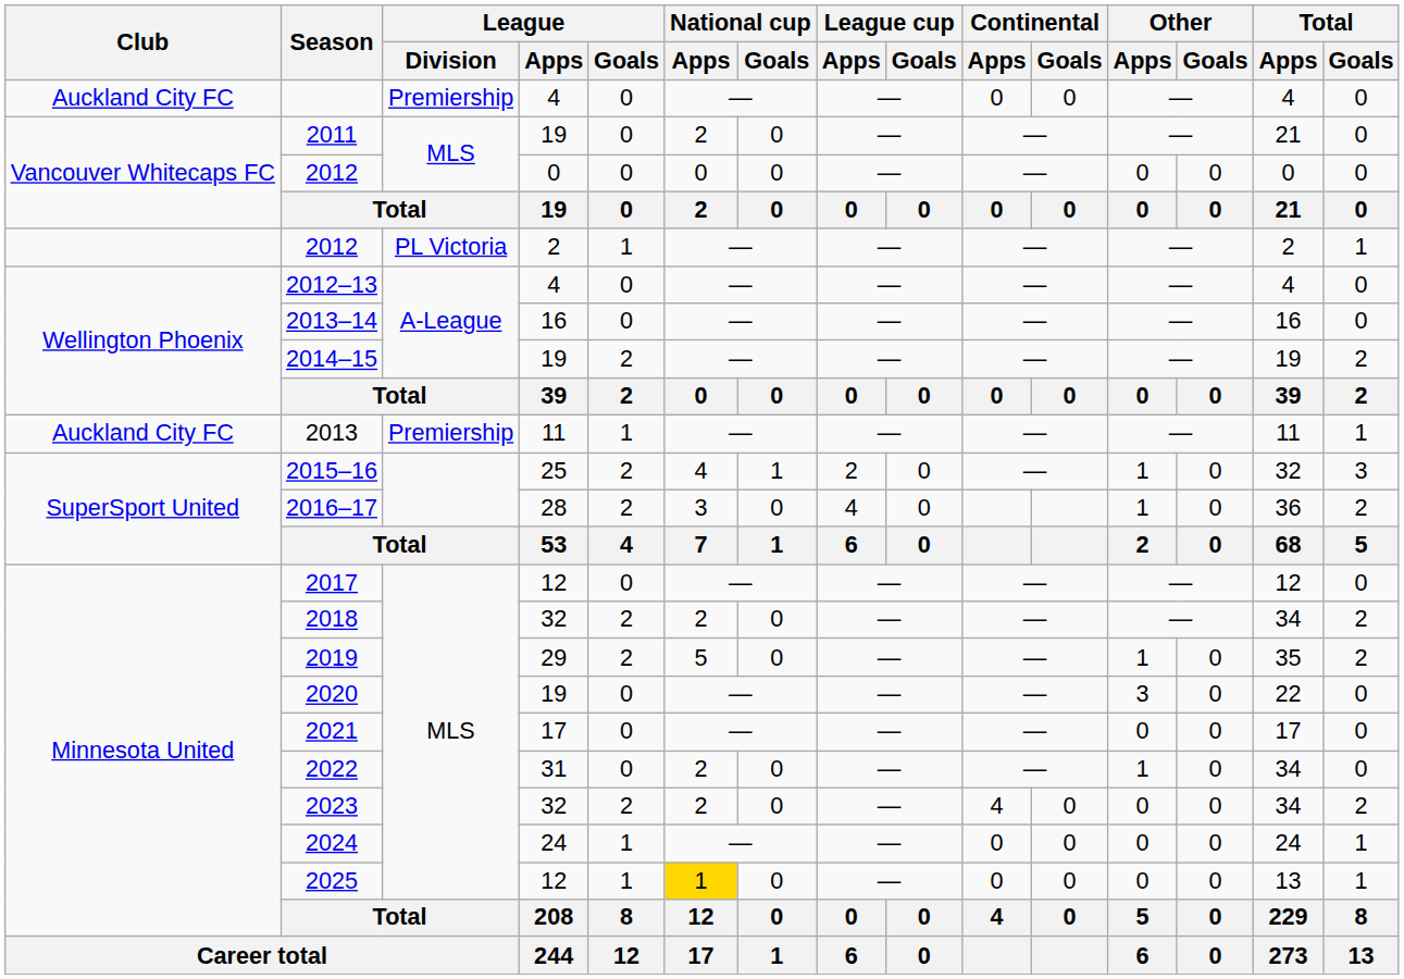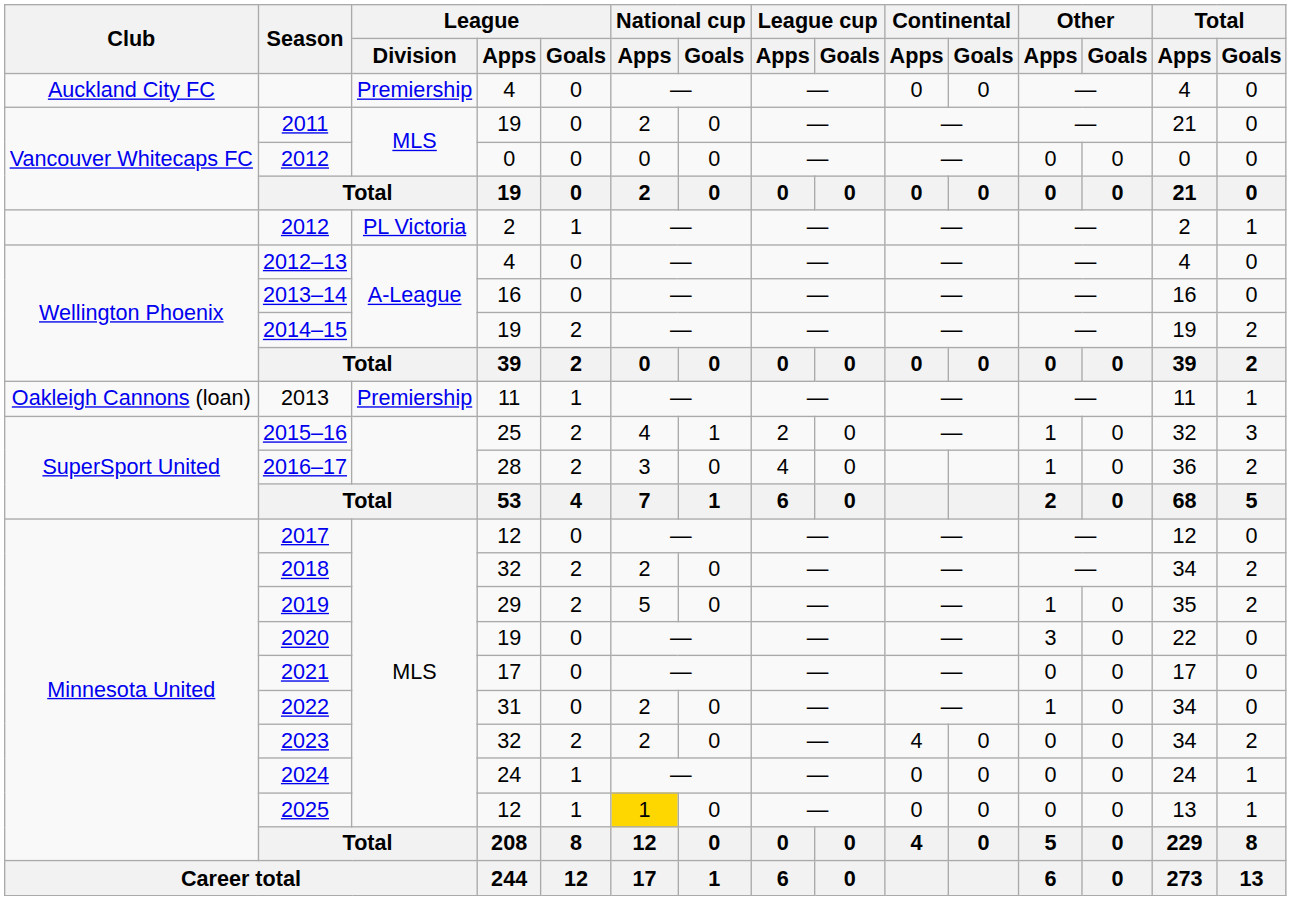 <table class="wikitable" style="text-align:center">
 <tr>
 <th rowspan="2">Club</th>
 <th rowspan="2">Season</th>
 <th colspan="3">League</th>
 <th colspan="2">National cup</th>
 <th colspan="2">League cup</th>
 <th colspan="2">Continental</th>
 <th colspan="2">Other</th>
 <th colspan="2">Total</th>
 </tr>
 <tr>
 <th>Division</th>
 <th>Apps</th>
 <th>Goals</th>
 <th>Apps</th>
 <th>Goals</th>
 <th>Apps</th>
 <th>Goals</th>
 <th>Apps</th>
 <th>Goals</th>
 <th>Apps</th>
 <th>Goals</th>
 <th>Apps</th>
 <th>Goals</th>
 </tr>
 <tr>
 <td><a href='#'>Auckland City FC</a></td>
 <td></td>
 <td><a href='#'>Premiership</a></td>
 <td>4</td>
 <td>0</td>
 <td colspan="2">—</td>
 <td colspan="2">—</td>
 <td>0</td>
 <td>0</td>
 <td colspan="2">—</td>
 <td>4</td>
 <td>0</td>
 </tr>
 <tr>
 <td rowspan="3"><a href='#'>Vancouver Whitecaps FC</a></td>
 <td><a href='#'>2011</a></td>
 <td rowspan="2"><a href='#'>MLS</a></td>
 <td>19</td>
 <td>0</td>
 <td>2</td>
 <td>0</td>
 <td colspan="2">—</td>
 <td colspan="2">—</td>
 <td colspan="2">—</td>
 <td>21</td>
 <td>0</td>
 </tr>
 <tr>
 <td><a href='#'>2012</a></td>
 <td>0</td>
 <td>0</td>
 <td>0</td>
 <td>0</td>
 <td colspan="2">—</td>
 <td colspan="2">—</td>
 <td>0</td>
 <td>0</td>
 <td>0</td>
 <td>0</td>
 </tr>
 <tr>
 <th colspan="2">Total</th>
 <th>19</th>
 <th>0</th>
 <th>2</th>
 <th>0</th>
 <th>0</th>
 <th>0</th>
 <th>0</th>
 <th>0</th>
 <th>0</th>
 <th>0</th>
 <th>21</th>
 <th>0</th>
 </tr>
 <tr>
 <td></td>
 <td><a href='#'>2012</a></td>
 <td><a href='#'>PL Victoria</a></td>
 <td>2</td>
 <td>1</td>
 <td colspan="2">—</td>
 <td colspan="2">—</td>
 <td colspan="2">—</td>
 <td colspan="2">—</td>
 <td>2</td>
 <td>1</td>
 </tr>
 <tr>
 <td rowspan="4"><a href='#'>Wellington Phoenix</a></td>
 <td><a href='#'>2012–13</a></td>
 <td rowspan="3"><a href='#'>A-League</a></td>
 <td>4</td>
 <td>0</td>
 <td colspan="2">—</td>
 <td colspan="2">—</td>
 <td colspan="2">—</td>
 <td colspan="2">—</td>
 <td>4</td>
 <td>0</td>
 </tr>
 <tr>
 <td><a href='#'>2013–14</a></td>
 <td>16</td>
 <td>0</td>
 <td colspan="2">—</td>
 <td colspan="2">—</td>
 <td colspan="2">—</td>
 <td colspan="2">—</td>
 <td>16</td>
 <td>0</td>
 </tr>
 <tr>
 <td><a href='#'>2014–15</a></td>
 <td>19</td>
 <td>2</td>
 <td colspan="2">—</td>
 <td colspan="2">—</td>
 <td colspan="2">—</td>
 <td colspan="2">—</td>
 <td>19</td>
 <td>2</td>
 </tr>
 <tr>
 <th colspan="2">Total</th>
 <th>39</th>
 <th>2</th>
 <th>0</th>
 <th>0</th>
 <th>0</th>
 <th>0</th>
 <th>0</th>
 <th>0</th>
 <th>0</th>
 <th>0</th>
 <th>39</th>
 <th>2</th>
 </tr>
 <tr>
-<td><a href='#'>Auckland City FC</a></td>
+<td><a href='#'>Oakleigh Cannons</a> (loan)</td>
 <td>2013</td>
 <td><a href='#'>Premiership</a></td>
 <td>11</td>
 <td>1</td>
 <td colspan="2">—</td>
 <td colspan="2">—</td>
 <td colspan="2">—</td>
 <td colspan="2">—</td>
 <td>11</td>
 <td>1</td>
 </tr>
 <tr>
 <td rowspan="3"><a href='#'>SuperSport United</a></td>
 <td><a href='#'>2015–16</a></td>
 <td rowspan="2"></td>
 <td>25</td>
 <td>2</td>
 <td>4</td>
 <td>1</td>
 <td>2</td>
 <td>0</td>
 <td colspan=2>—</td>
 <td>1</td>
 <td>0</td>
 <td>32</td>
 <td>3</td>
 </tr>
 <tr>
 <td><a href='#'>2016–17</a></td>
 <td>28</td>
 <td>2</td>
 <td>3</td>
 <td>0</td>
 <td>4</td>
 <td>0</td>
 <td></td>
 <td></td>
 <td>1</td>
 <td>0</td>
 <td>36</td>
 <td>2</td>
 </tr>
 <tr>
 <th colspan="2">Total</th>
 <th>53</th>
 <th>4</th>
 <th>7</th>
 <th>1</th>
 <th>6</th>
 <th>0</th>
 <th></th>
 <th></th>
 <th>2</th>
 <th>0</th>
 <th>68</th>
 <th>5</th>
 </tr>
 <tr>
 <td rowspan="10"><a href='#'>Minnesota United</a></td>
 <td><a href='#'>2017</a></td>
 <td rowspan="9">MLS</td>
 <td>12</td>
 <td>0</td>
 <td colspan="2">—</td>
 <td colspan="2">—</td>
 <td colspan="2">—</td>
 <td colspan="2">—</td>
 <td>12</td>
 <td>0</td>
 </tr>
 <tr>
 <td><a href='#'>2018</a></td>
 <td>32</td>
 <td>2</td>
 <td>2</td>
 <td>0</td>
 <td colspan="2">—</td>
 <td colspan="2">—</td>
 <td colspan="2">—</td>
 <td>34</td>
 <td>2</td>
 </tr>
 <tr>
 <td><a href='#'>2019</a></td>
 <td>29</td>
 <td>2</td>
 <td>5</td>
 <td>0</td>
 <td colspan="2">—</td>
 <td colspan="2">—</td>
 <td>1</td>
 <td>0</td>
 <td>35</td>
 <td>2</td>
 </tr>
 <tr>
 <td><a href='#'>2020</a></td>
 <td>19</td>
 <td>0</td>
 <td colspan="2">—</td>
 <td colspan="2">—</td>
 <td colspan="2">—</td>
 <td>3</td>
 <td>0</td>
 <td>22</td>
 <td>0</td>
 </tr>
 <tr>
 <td><a href='#'>2021</a></td>
 <td>17</td>
 <td>0</td>
 <td colspan="2">—</td>
 <td colspan="2">—</td>
 <td colspan="2">—</td>
 <td>0</td>
 <td>0</td>
 <td>17</td>
 <td>0</td>
 </tr>
 <tr>
 <td><a href='#'>2022</a></td>
 <td>31</td>
 <td>0</td>
 <td>2</td>
 <td>0</td>
 <td colspan="2">—</td>
 <td colspan="2">—</td>
 <td>1</td>
 <td>0</td>
 <td>34</td>
 <td>0</td>
 </tr>
 <tr>
 <td><a href='#'>2023</a></td>
 <td>32</td>
 <td>2</td>
 <td>2</td>
 <td>0</td>
 <td colspan="2">—</td>
 <td>4</td>
 <td>0</td>
 <td>0</td>
 <td>0</td>
 <td>34</td>
 <td>2</td>
 </tr>
 <tr>
 <td><a href='#'>2024</a></td>
 <td>24</td>
 <td>1</td>
 <td colspan="2">—</td>
 <td colspan="2">—</td>
 <td>0</td>
 <td>0</td>
 <td>0</td>
 <td>0</td>
 <td>24</td>
 <td>1</td>
 </tr>
 <tr>
 <td><a href='#'>2025</a></td>
 <td>12</td>
 <td>1</td>
 <td style="background: gold;">1</td>
 <td>0</td>
 <td colspan="2">—</td>
 <td>0</td>
 <td>0</td>
 <td>0</td>
 <td>0</td>
 <td>13</td>
 <td>1</td>
 </tr>
 <tr>
 <th colspan="2">Total</th>
 <th>208</th>
 <th>8</th>
 <th>12</th>
 <th>0</th>
 <th>0</th>
 <th>0</th>
 <th>4</th>
 <th>0</th>
 <th>5</th>
 <th>0</th>
 <th>229</th>
 <th>8</th>
 </tr>
 <tr>
 <th colspan="3">Career total</th>
 <th>244</th>
 <th>12</th>
 <th>17</th>
 <th>1</th>
 <th>6</th>
 <th>0</th>
 <th></th>
 <th></th>
 <th>6</th>
 <th>0</th>
 <th>273</th>
 <th>13</th>
 </tr>
 </table>
